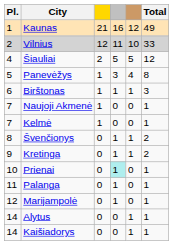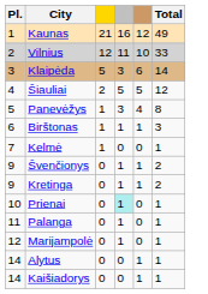 <table class="wikitable sortable">
 <tr>
 <th>Pl.</th>
 <th>City</th>
 <th style="background:gold;"></th>
 <th style="background:silver;"></th>
 <th style="background:#CC9966;"></th>
 <th>Total</th>
 </tr>
 <tr bgcolor="moccasin">
 <td>1</td>
 <td align=left><a href='#'>Kaunas</a></td>
 <td>21</td>
 <td>16</td>
 <td>12</td>
 <td>49</td>
 </tr>
 <tr bgcolor="lightgrey">
 <td>2</td>
 <td align=left><a href='#'>Vilnius</a></td>
 <td>12</td>
 <td>11</td>
 <td>10</td>
 <td>33</td>
+</tr>
+<tr bgcolor="burlywood">
+<td>3</td>
+<td align=left><a href='#'>Klaipėda</a></td>
+<td>5</td>
+<td>3</td>
+<td>6</td>
+<td>14</td>
 </tr>
 <tr>
 <td>4</td>
 <td align=left><a href='#'>Šiauliai</a></td>
 <td>2</td>
 <td>5</td>
 <td>5</td>
 <td>12</td>
 </tr>
 <tr>
 <td>5</td>
 <td align=left><a href='#'>Panevėžys</a></td>
 <td>1</td>
 <td>3</td>
 <td>4</td>
 <td>8</td>
 </tr>
 <tr>
 <td>6</td>
 <td align=left><a href='#'>Birštonas</a></td>
 <td>1</td>
 <td>1</td>
 <td>1</td>
 <td>3</td>
 </tr>
 <tr>
 <td>7</td>
-<td align=left><a href='#'>Naujoji Akmenė</a></td>
-<td>1</td>
-<td>0</td>
-<td>0</td>
-<td>1</td>
-</tr>
-<tr>
-<td>7</td>
 <td align=left><a href='#'>Kelmė</a></td>
 <td>1</td>
 <td>0</td>
 <td>0</td>
 <td>1</td>
 </tr>
 <tr>
-<td>8</td>
+<td>9</td>
 <td align=left><a href='#'>Švenčionys</a></td>
 <td>0</td>
 <td>1</td>
 <td>1</td>
 <td>2</td>
 </tr>
 <tr>
 <td>9</td>
 <td align=left><a href='#'>Kretinga</a></td>
 <td>0</td>
 <td>1</td>
 <td>1</td>
 <td>2</td>
 </tr>
 <tr>
 <td>10</td>
 <td align=left><a href='#'>Prienai</a></td>
 <td>0</td>
 <td style="background: paleturquoise;">1</td>
 <td>0</td>
 <td>1</td>
 </tr>
 <tr>
 <td>11</td>
 <td align=left><a href='#'>Palanga</a></td>
 <td>0</td>
 <td>1</td>
 <td>0</td>
 <td>1</td>
 </tr>
 <tr>
 <td>12</td>
 <td align=left><a href='#'>Marijampolė</a></td>
 <td>0</td>
 <td>1</td>
 <td>0</td>
 <td>1</td>
 </tr>
 <tr>
 <td>14</td>
 <td align=left><a href='#'>Alytus</a></td>
 <td>0</td>
 <td>0</td>
 <td>1</td>
 <td>1</td>
 </tr>
 <tr>
 <td>14</td>
 <td align=left><a href='#'>Kaišiadorys</a></td>
 <td>0</td>
 <td>0</td>
 <td>1</td>
 <td>1</td>
 </tr>
 </table>
